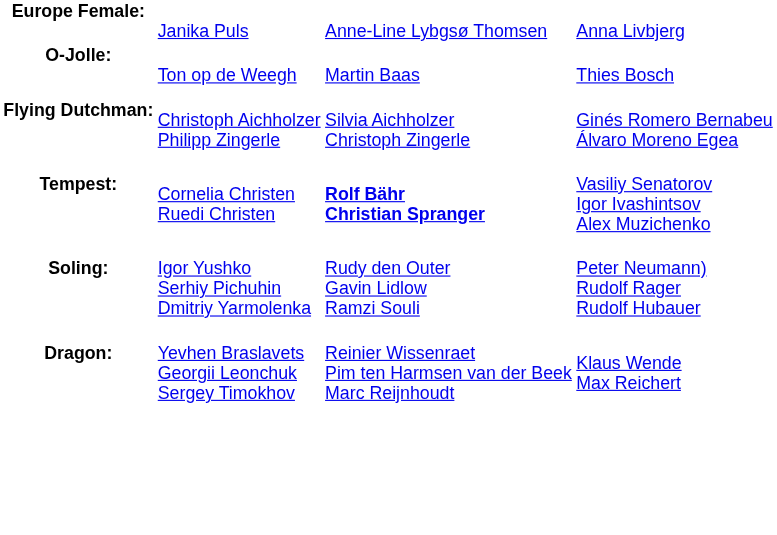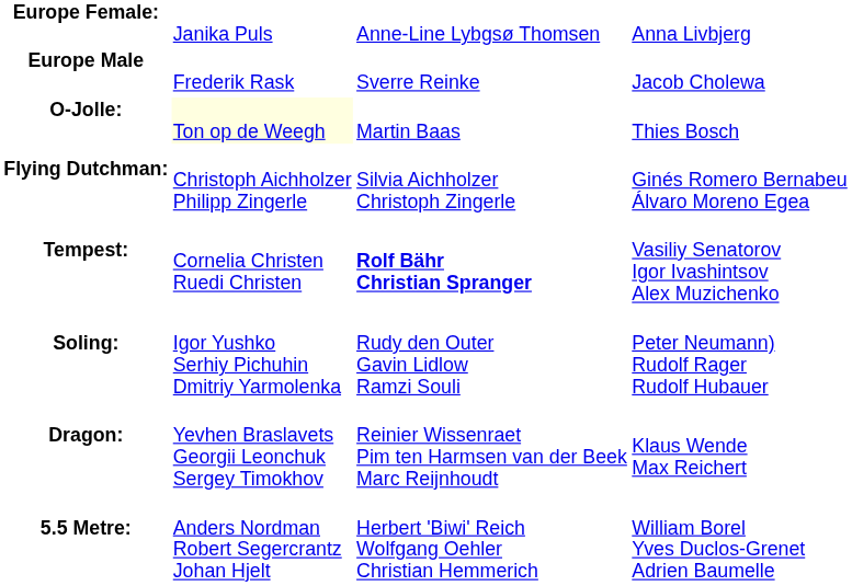 <table>
 <tr>
 <td align=center><strong>Europe Female:</strong><br><br></td>
 <td><br><a href='#'>Janika Puls</a></td>
 <td><br><a href='#'>Anne-Line Lybgsø Thomsen</a></td>
 <td><br><a href='#'>Anna Livbjerg</a></td>
 </tr>
 <tr>
+<td align=center><strong>Europe Male</strong><br><br></td>
+<td><br><a href='#'>Frederik Rask</a></td>
+<td><br><a href='#'>Sverre Reinke</a></td>
+<td><br><a href='#'>Jacob Cholewa</a></td>
+</tr>
+<tr>
 <td align=center><strong>O-Jolle:</strong><br><br></td>
-<td><br><a href='#'>Ton op de Weegh</a></td>
+<td style="background: lightyellow;"><br><a href='#'>Ton op de Weegh</a></td>
 <td><br><a href='#'>Martin Baas</a></td>
 <td><br><a href='#'>Thies Bosch</a></td>
 </tr>
 <tr>
 <td align=center><strong>Flying Dutchman:</strong><br><br></td>
 <td><br><a href='#'>Christoph Aichholzer</a><br><a href='#'>Philipp Zingerle</a></td>
 <td><br><a href='#'>Silvia Aichholzer</a><br><a href='#'>Christoph Zingerle</a></td>
 <td><br><a href='#'>Ginés Romero Bernabeu</a><br><a href='#'>Álvaro Moreno Egea</a></td>
 </tr>
 <tr>
 <td align=center><strong>Tempest:</strong><br><br></td>
 <td><br><a href='#'>Cornelia Christen</a><br><a href='#'>Ruedi Christen</a></td>
 <td><strong><br><a href='#'>Rolf Bähr</a><br><a href='#'>Christian Spranger</a></strong></td>
 <td><br><a href='#'>Vasiliy Senatorov</a><br><a href='#'>Igor Ivashintsov</a><br><a href='#'>Alex Muzichenko</a></td>
 </tr>
 <tr>
 <td align=center><strong>Soling:</strong><br><br></td>
 <td><br><a href='#'>Igor Yushko</a><br><a href='#'>Serhiy Pichuhin</a><br><a href='#'>Dmitriy Yarmolenka</a></td>
 <td><br><a href='#'>Rudy den Outer</a><br><a href='#'>Gavin Lidlow</a><br><a href='#'>Ramzi Souli</a></td>
 <td><br><a href='#'>Peter Neumann)</a><br><a href='#'>Rudolf Rager</a><br><a href='#'>Rudolf Hubauer</a></td>
 </tr>
 <tr>
 <td align=center><strong>Dragon:</strong><br><br></td>
 <td><br><a href='#'>Yevhen Braslavets</a><br><a href='#'>Georgii Leonchuk</a><br><a href='#'>Sergey Timokhov</a></td>
 <td><br><a href='#'>Reinier Wissenraet</a><br><a href='#'>Pim ten Harmsen van der Beek</a><br><a href='#'>Marc Reijnhoudt</a></td>
 <td><br><a href='#'>Klaus Wende</a><br><a href='#'>Max Reichert</a></td>
 </tr>
 <tr>
+<td align=center><strong>5.5 Metre:</strong><br><br></td>
+<td><br><a href='#'>Anders Nordman</a><br><a href='#'>Robert Segercrantz</a><br><a href='#'>Johan Hjelt</a></td>
+<td><br><a href='#'>Herbert 'Biwi' Reich</a><br><a href='#'>Wolfgang Oehler</a><br><a href='#'>Christian Hemmerich</a></td>
+<td><br><a href='#'>William Borel</a><br><a href='#'>Yves Duclos-Grenet</a><br><a href='#'>Adrien Baumelle</a></td>
+</tr>
+<tr>
 </tr>
 </table>
